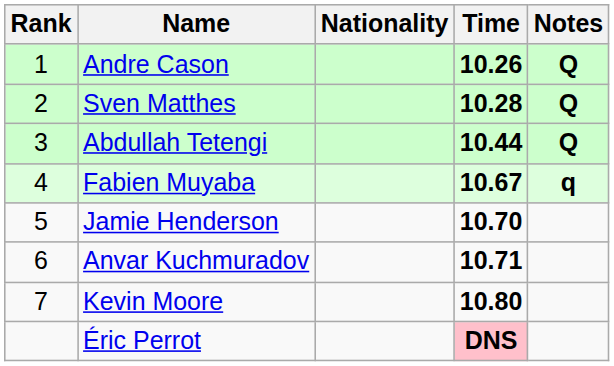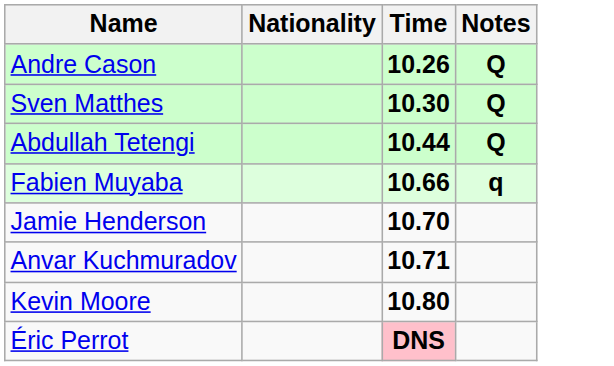 <table class="wikitable sortable" style="text-align:center">
 <tr>
-<th>Rank</th>
 <th>Name</th>
 <th>Nationality</th>
 <th>Time</th>
 <th>Notes</th>
 </tr>
 <tr bgcolor=ccffcc>
-<td>1</td>
 <td align=left><a href='#'>Andre Cason</a></td>
 <td align=left></td>
 <td><strong>10.26</strong></td>
 <td><strong>Q</strong></td>
 </tr>
 <tr bgcolor=ccffcc>
-<td>2</td>
 <td align=left><a href='#'>Sven Matthes</a></td>
 <td align=left></td>
-<td><strong>10.28</strong></td>
+<td><strong>10.30</strong></td>
 <td><strong>Q</strong></td>
 </tr>
 <tr bgcolor=ccffcc>
-<td>3</td>
 <td align=left><a href='#'>Abdullah Tetengi</a></td>
 <td align=left></td>
 <td><strong>10.44</strong></td>
 <td><strong>Q</strong></td>
 </tr>
 <tr bgcolor=ddffdd>
-<td>4</td>
 <td align=left><a href='#'>Fabien Muyaba</a></td>
 <td align=left></td>
-<td><strong>10.67</strong></td>
+<td><strong>10.66</strong></td>
 <td><strong>q</strong></td>
 </tr>
 <tr>
-<td>5</td>
 <td align=left><a href='#'>Jamie Henderson</a></td>
 <td align=left></td>
 <td><strong>10.70</strong></td>
 <td></td>
 </tr>
 <tr>
-<td>6</td>
 <td align=left><a href='#'>Anvar Kuchmuradov</a></td>
 <td align=left></td>
 <td><strong>10.71</strong></td>
 <td></td>
 </tr>
 <tr>
-<td>7</td>
 <td align=left><a href='#'>Kevin Moore</a></td>
 <td align=left></td>
 <td><strong>10.80</strong></td>
 <td></td>
 </tr>
 <tr>
-<td></td>
 <td align=left><a href='#'>Éric Perrot</a></td>
 <td align=left></td>
 <td style="background: pink;"><strong>DNS</strong></td>
 <td></td>
 </tr>
 </table>
